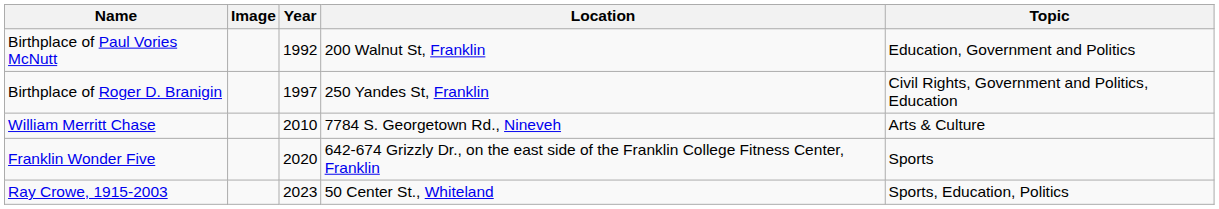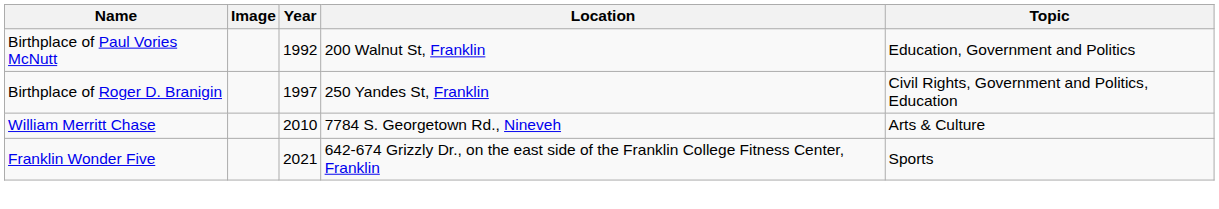 <table class="wikitable sortable">
 <tr>
 <th>Name</th>
 <th>Image</th>
 <th>Year</th>
 <th>Location</th>
 <th>Topic</th>
 </tr>
 <tr>
 <td>Birthplace of <a href='#'>Paul Vories McNutt</a></td>
 <td></td>
 <td>1992</td>
 <td>200 Walnut St, <a href='#'>Franklin</a><br></td>
 <td>Education, Government and Politics</td>
 </tr>
 <tr>
 <td>Birthplace of <a href='#'>Roger D. Branigin</a></td>
 <td></td>
 <td>1997</td>
 <td>250 Yandes St, <a href='#'>Franklin</a><br></td>
 <td>Civil Rights, Government and Politics, Education</td>
 </tr>
 <tr>
 <td><a href='#'>William Merritt Chase</a></td>
 <td></td>
 <td>2010</td>
 <td>7784 S. Georgetown Rd., <a href='#'>Nineveh</a><br><small></small></td>
 <td>Arts & Culture</td>
 </tr>
 <tr>
 <td><a href='#'>Franklin Wonder Five</a></td>
 <td></td>
-<td>2020</td>
+<td>2021</td>
 <td>642-674 Grizzly Dr., on the east side of the Franklin College Fitness Center, <a href='#'>Franklin</a><br><small></small></td>
 <td>Sports</td>
 </tr>
-<tr>
-<td><a href='#'>Ray Crowe, 1915-2003</a></td>
-<td></td>
-<td>2023</td>
-<td>50 Center St., <a href='#'>Whiteland</a><br><small></small></td>
-<td>Sports, Education, Politics</td>
-</tr>
 </table>
